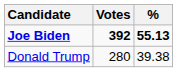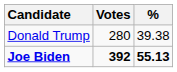 <table class="wikitable sortable" style="text-align:right;">
 <tr>
 <th style="text-align:left;">Candidate</th>
 <th>Votes</th>
 <th>%</th>
 </tr>
 <tr>
+<td data-sort-name="Sanders, Bernie" style="text-align:left;"><a href='#'>Donald Trump</a></td>
+<td>280</td>
+<td>39.38</td>
+</tr>
+<tr>
 <td data-sort-name="Biden, Joe" style="text-align:left;"><strong><a href='#'>Joe Biden</a></strong></td>
 <td><strong>392</strong></td>
 <td><strong>55.13</strong></td>
 </tr>
-<tr>
-<td data-sort-name="Sanders, Bernie" style="text-align:left;"><a href='#'>Donald Trump</a></td>
-<td>280</td>
-<td>39.38</td>
-</tr>
 </table>
